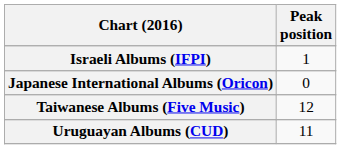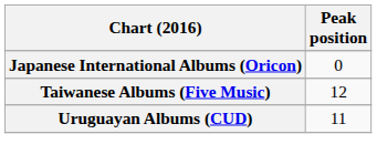 <table class="wikitable sortable plainrowheaders" style="text-align:center">
 <tr>
 <th scope="col">Chart (2016)</th>
 <th scope="col">Peak<br> position</th>
 </tr>
 <tr>
 </tr>
 <tr>
 </tr>
 <tr>
 </tr>
 <tr>
 </tr>
 <tr>
 </tr>
 <tr>
 </tr>
 <tr>
 </tr>
 <tr>
 </tr>
 <tr>
 </tr>
 <tr>
 </tr>
 <tr>
 </tr>
 <tr>
 </tr>
 <tr>
 </tr>
 <tr>
 </tr>
 <tr>
 </tr>
 <tr>
-</tr>
-<tr>
-<th scope="row">Israeli Albums (<a href='#'>IFPI</a>)</th>
-<td>1</td>
 </tr>
 <tr>
 </tr>
 <tr>
 </tr>
 <tr>
 <th scope="row">Japanese International Albums (<a href='#'>Oricon</a>)</th>
 <td>0</td>
 </tr>
 <tr>
 </tr>
 <tr>
 </tr>
 <tr>
 </tr>
 <tr>
 </tr>
 <tr>
 </tr>
 <tr>
 </tr>
 <tr>
 </tr>
 <tr>
 </tr>
 <tr>
 <th scope="row">Taiwanese Albums (<a href='#'>Five Music</a>)</th>
 <td>12</td>
 </tr>
 <tr>
 </tr>
 <tr>
 </tr>
 <tr>
 <th scope="row">Uruguayan Albums (<a href='#'>CUD</a>)</th>
 <td>11</td>
 </tr>
 <tr>
 </tr>
 <tr>
 </tr>
 <tr>
 </tr>
 <tr>
 </tr>
 <tr>
 </tr>
 <tr>
 </tr>
 </table>
